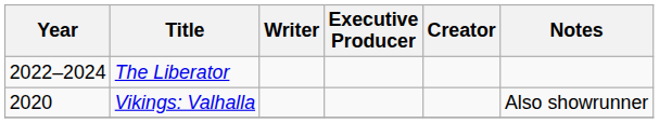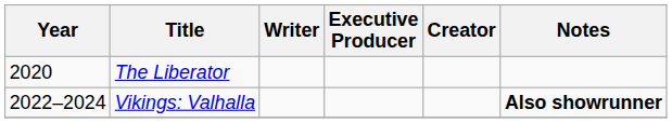 <table class="wikitable sortable">
 <tr>
 <th>Year</th>
 <th>Title</th>
 <th>Writer</th>
 <th style="width:65px;">Executive Producer</th>
 <th>Creator</th>
 <th>Notes</th>
 </tr>
 <tr>
-<td>2022–2024</td>
+<td>2020</td>
 <td><em><a href='#'>The Liberator</a></em></td>
 <td></td>
 <td></td>
 <td></td>
 <td></td>
 </tr>
 <tr>
-<td>2020</td>
+<td>2022–2024</td>
 <td><em><a href='#'>Vikings: Valhalla</a></em></td>
 <td></td>
 <td></td>
 <td></td>
-<td>Also showrunner</td>
+<td><strong>Also showrunner</strong></td>
 </tr>
 <tr>
 </tr>
 </table>
